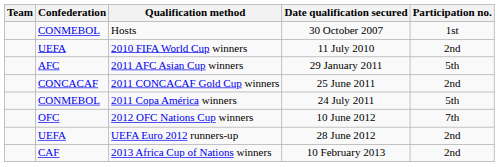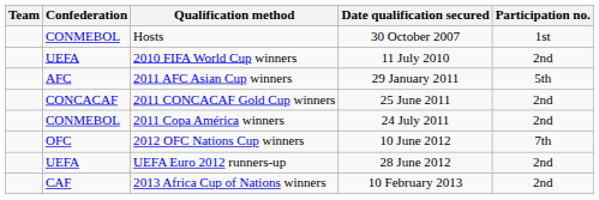 <table class="wikitable sortable">
 <tr>
 <th>Team</th>
 <th>Confederation</th>
 <th>Qualification method</th>
 <th>Date qualification secured</th>
 <th>Participation no.</th>
 </tr>
 <tr>
 <td></td>
 <td><a href='#'>CONMEBOL</a></td>
 <td>Hosts</td>
 <td align=center>30 October 2007</td>
 <td align=center>1st</td>
 </tr>
 <tr>
 <td></td>
 <td><a href='#'>UEFA</a></td>
 <td><a href='#'>2010 FIFA World Cup</a> winners </td>
 <td align=center>11 July 2010</td>
 <td align=center>2nd</td>
 </tr>
 <tr>
 <td></td>
 <td><a href='#'>AFC</a></td>
 <td><a href='#'>2011 AFC Asian Cup</a> winners</td>
 <td align=center>29 January 2011</td>
 <td align=center>5th</td>
 </tr>
 <tr>
 <td></td>
 <td><a href='#'>CONCACAF</a></td>
 <td><a href='#'>2011 CONCACAF Gold Cup</a> winners</td>
 <td align=center>25 June 2011</td>
 <td align=center>2nd</td>
 </tr>
 <tr>
 <td></td>
 <td><a href='#'>CONMEBOL</a></td>
 <td><a href='#'>2011 Copa América</a> winners</td>
 <td align=center>24 July 2011</td>
-<td align=center>5th</td>
+<td align=center>2nd</td>
 </tr>
 <tr>
 <td></td>
 <td><a href='#'>OFC</a></td>
 <td><a href='#'>2012 OFC Nations Cup</a> winners</td>
 <td align=center>10 June 2012</td>
 <td align=center>7th</td>
 </tr>
 <tr>
 <td></td>
 <td><a href='#'>UEFA</a></td>
 <td><a href='#'>UEFA Euro 2012</a> runners-up</td>
 <td align=center>28 June 2012</td>
 <td align=center>2nd</td>
 </tr>
 <tr>
 <td></td>
 <td><a href='#'>CAF</a></td>
 <td><a href='#'>2013 Africa Cup of Nations</a> winners</td>
 <td align=center>10 February 2013</td>
 <td align=center>2nd</td>
 </tr>
 </table>
